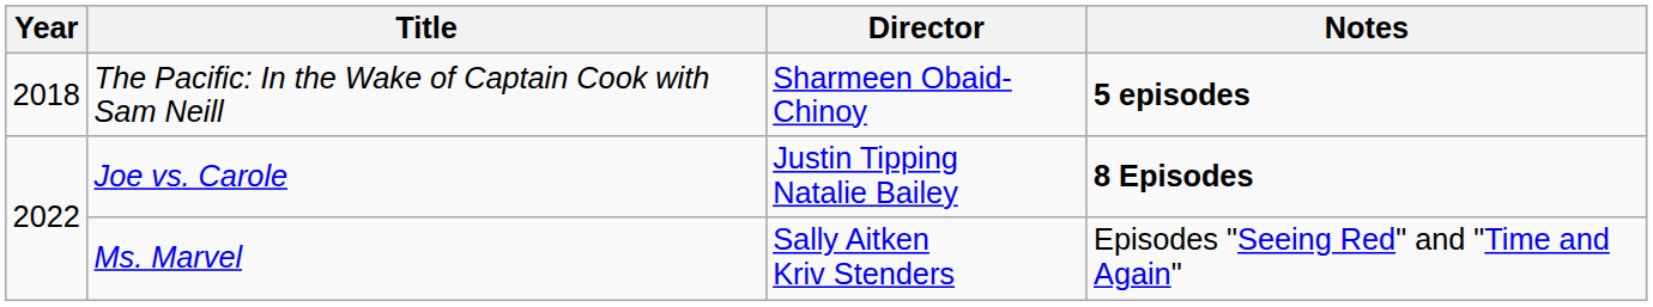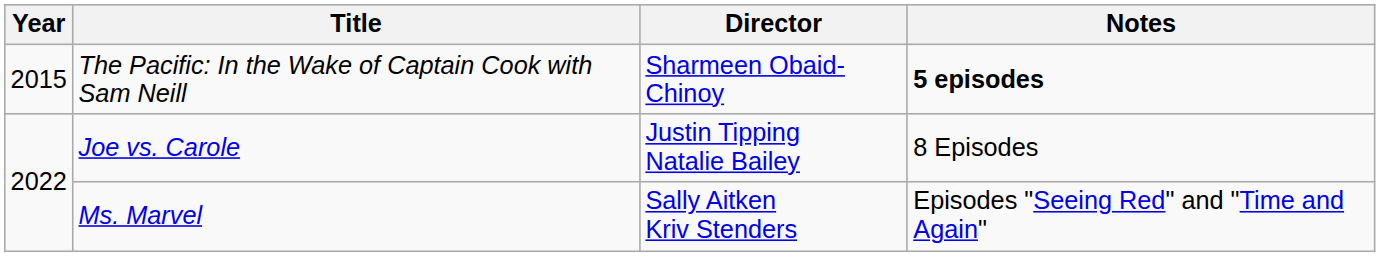 <table class="wikitable">
 <tr>
 <th>Year</th>
 <th>Title</th>
 <th>Director</th>
 <th>Notes</th>
 </tr>
 <tr>
-<td>2018</td>
+<td>2015</td>
 <td><em>The Pacific: In the Wake of Captain Cook with Sam Neill</em></td>
 <td><a href='#'>Sharmeen Obaid-Chinoy</a></td>
 <td><strong>5 episodes</strong></td>
 </tr>
 <tr>
 <td rowspan=2>2022</td>
 <td><em><a href='#'>Joe vs. Carole</a></em></td>
 <td><a href='#'>Justin Tipping</a><br><a href='#'>Natalie Bailey</a></td>
-<td><strong>8 Episodes</strong></td>
+<td>8 Episodes</td>
 </tr>
 <tr>
 <td><em><a href='#'>Ms. Marvel</a></em></td>
 <td><a href='#'>Sally Aitken</a><br><a href='#'>Kriv Stenders</a></td>
 <td>Episodes "<a href='#'>Seeing Red</a>" and "<a href='#'>Time and Again</a>"</td>
 </tr>
 </table>
